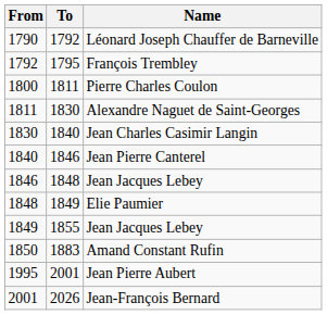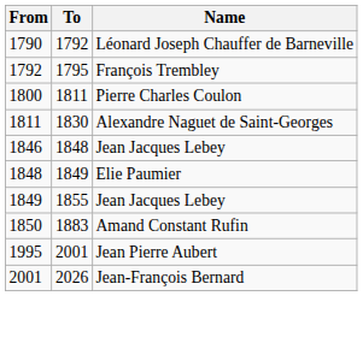 <table class="wikitable">
 <tr>
 <th>From</th>
 <th>To</th>
 <th>Name</th>
 </tr>
 <tr>
 <td>1790</td>
 <td>1792</td>
 <td>Léonard Joseph Chauffer de Barneville</td>
 </tr>
 <tr>
 <td>1792</td>
 <td>1795</td>
 <td>François Trembley</td>
 </tr>
 <tr>
 <td>1800</td>
 <td>1811</td>
 <td>Pierre Charles Coulon</td>
 </tr>
 <tr>
 <td>1811</td>
 <td>1830</td>
 <td>Alexandre Naguet de Saint-Georges</td>
-</tr>
-<tr>
-<td>1830</td>
-<td>1840</td>
-<td>Jean Charles Casimir Langin</td>
-</tr>
-<tr>
-<td>1840</td>
-<td>1846</td>
-<td>Jean Pierre Canterel</td>
 </tr>
 <tr>
 <td>1846</td>
 <td>1848</td>
 <td>Jean Jacques Lebey</td>
 </tr>
 <tr>
 <td>1848</td>
 <td>1849</td>
 <td>Elie Paumier</td>
 </tr>
 <tr>
 <td>1849</td>
 <td>1855</td>
 <td>Jean Jacques Lebey</td>
 </tr>
 <tr>
 <td>1850</td>
 <td>1883</td>
 <td>Amand Constant Rufin</td>
 </tr>
 <tr>
 <td>1995</td>
 <td>2001</td>
 <td>Jean Pierre Aubert</td>
 </tr>
 <tr>
 <td>2001</td>
 <td>2026</td>
 <td>Jean-François Bernard</td>
 </tr>
 </table>
